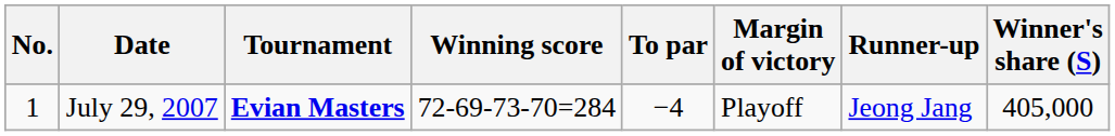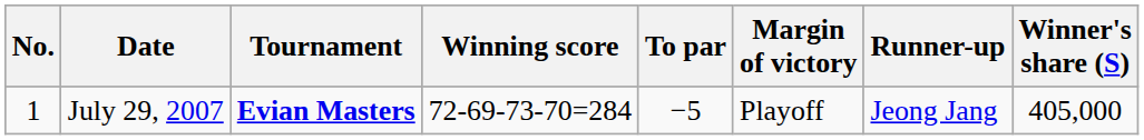 <table class="wikitable" style="font-size:95%;">
 <tr>
 <th>No.</th>
 <th>Date</th>
 <th>Tournament</th>
 <th>Winning score</th>
 <th>To par</th>
 <th>Margin <br>of victory</th>
 <th>Runner-up</th>
 <th>Winner's<br>share (<a href='#'>S</a>)</th>
 </tr>
 <tr>
 <td align=center>1</td>
 <td align=right>July 29, <a href='#'>2007</a></td>
 <td><strong><a href='#'>Evian Masters</a></strong></td>
 <td align=right>72-69-73-70=284</td>
-<td align=center>−4</td>
+<td align=center>−5</td>
 <td>Playoff</td>
 <td> <a href='#'>Jeong Jang</a></td>
 <td align=center>405,000</td>
 </tr>
 </table>
